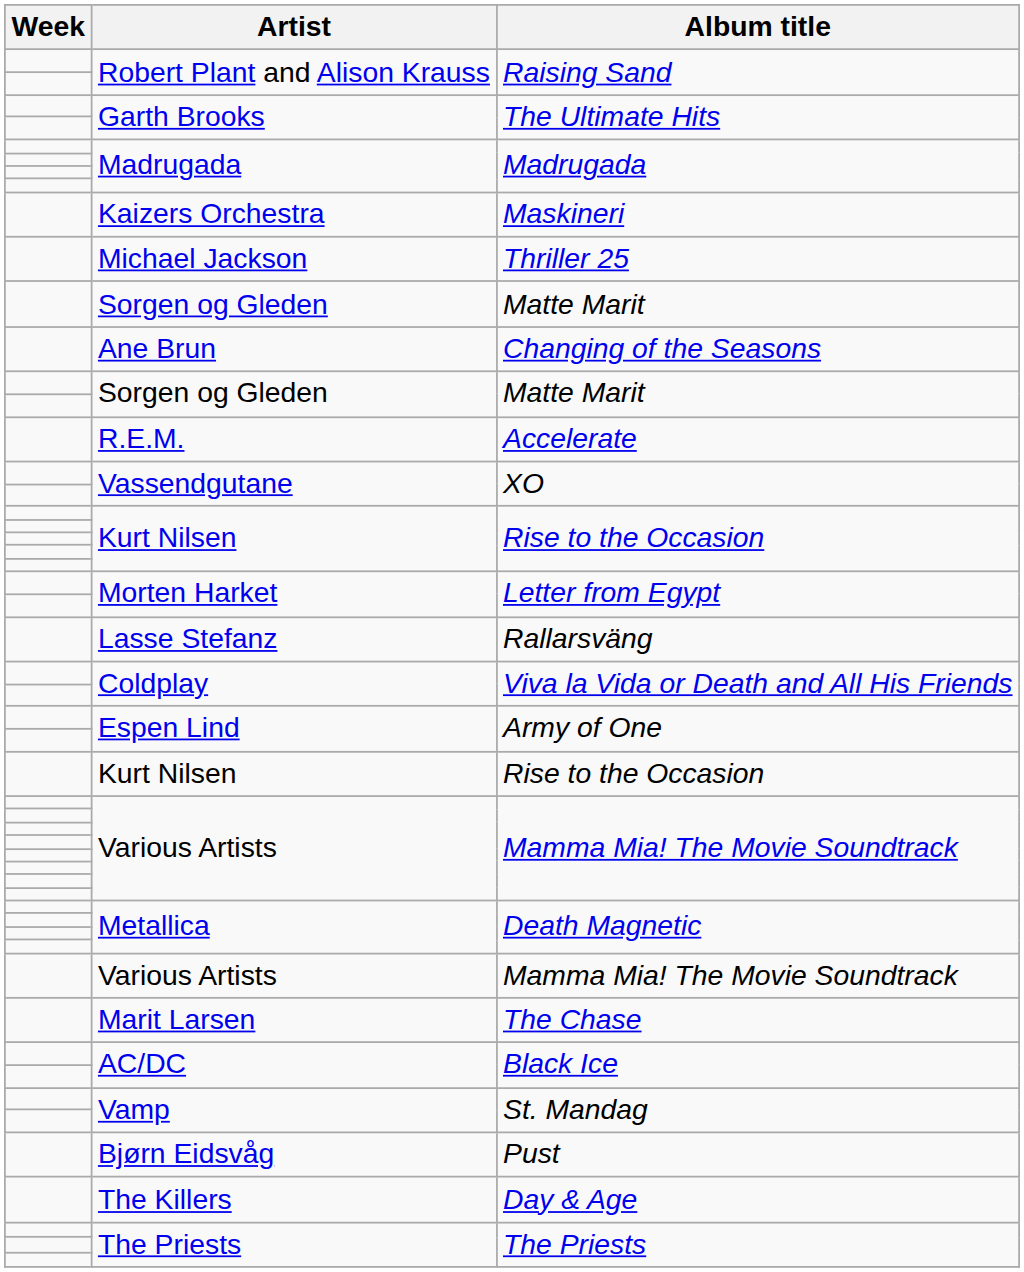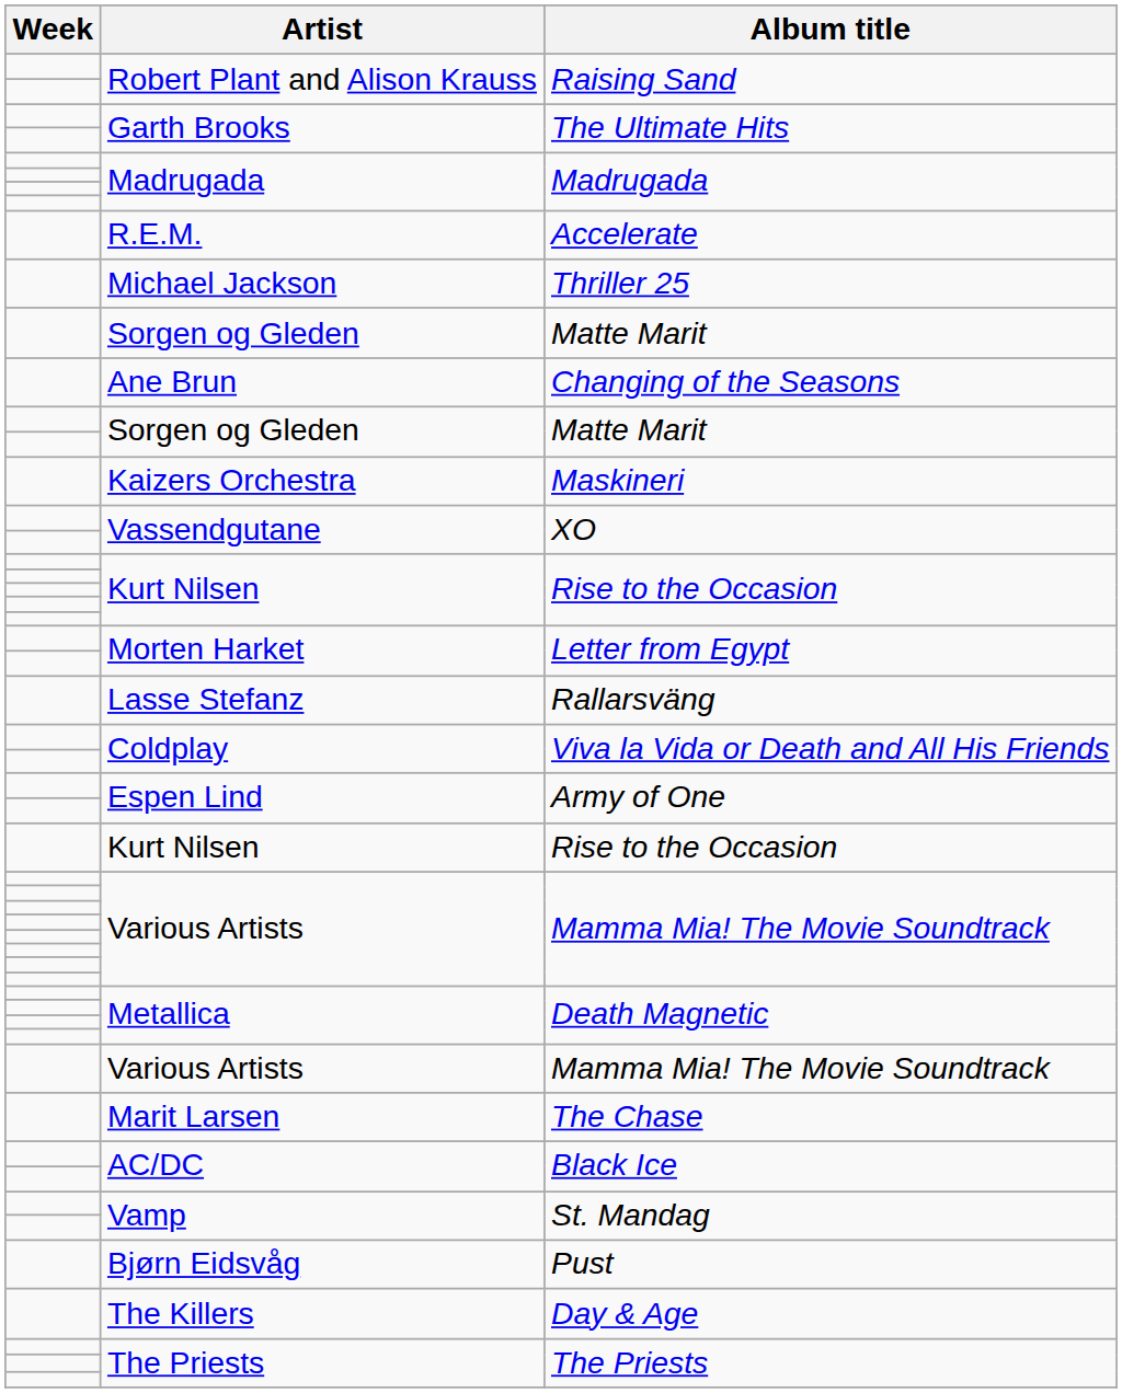 <table class="wikitable">
 <tr>
 <th>Week</th>
 <th>Artist</th>
 <th>Album title</th>
 </tr>
 <tr>
 <td></td>
 <td rowspan=2><a href='#'>Robert Plant</a> and <a href='#'>Alison Krauss</a></td>
 <td rowspan=2><em><a href='#'>Raising Sand</a></em></td>
 </tr>
 <tr>
 <td></td>
 </tr>
 <tr>
 <td></td>
 <td rowspan=2><a href='#'>Garth Brooks</a></td>
 <td rowspan=2><em><a href='#'>The Ultimate Hits</a></em></td>
 </tr>
 <tr>
 <td></td>
 </tr>
 <tr>
 <td></td>
 <td rowspan=4><a href='#'>Madrugada</a></td>
 <td rowspan=4><em><a href='#'>Madrugada</a></em></td>
 </tr>
 <tr>
 <td></td>
 </tr>
 <tr>
 <td></td>
 </tr>
 <tr>
 <td></td>
 </tr>
 <tr>
 <td></td>
-<td><a href='#'>Kaizers Orchestra</a></td>
-<td><em><a href='#'>Maskineri</a></em></td>
+<td><a href='#'>R.E.M.</a></td>
+<td><em><a href='#'>Accelerate</a></em></td>
 </tr>
 <tr>
 <td></td>
 <td><a href='#'>Michael Jackson</a></td>
 <td><em><a href='#'>Thriller 25</a></em></td>
 </tr>
 <tr>
 <td></td>
 <td><a href='#'>Sorgen og Gleden</a></td>
 <td><em>Matte Marit</em></td>
 </tr>
 <tr>
 <td></td>
 <td><a href='#'>Ane Brun</a></td>
 <td><em><a href='#'>Changing of the Seasons</a></em></td>
 </tr>
 <tr>
 <td></td>
 <td rowspan=2>Sorgen og Gleden</td>
 <td rowspan=2><em>Matte Marit</em></td>
 </tr>
 <tr>
 <td></td>
 </tr>
 <tr>
 <td></td>
-<td><a href='#'>R.E.M.</a></td>
-<td><em><a href='#'>Accelerate</a></em></td>
+<td><a href='#'>Kaizers Orchestra</a></td>
+<td><em><a href='#'>Maskineri</a></em></td>
 </tr>
 <tr>
 <td></td>
 <td rowspan=2><a href='#'>Vassendgutane</a></td>
 <td rowspan=2><em>XO</em></td>
 </tr>
 <tr>
 <td></td>
 </tr>
 <tr>
 <td></td>
 <td rowspan=5><a href='#'>Kurt Nilsen</a></td>
 <td rowspan=5><em><a href='#'>Rise to the Occasion</a></em></td>
 </tr>
 <tr>
 <td></td>
 </tr>
 <tr>
 <td></td>
 </tr>
 <tr>
 <td></td>
 </tr>
 <tr>
 <td></td>
 </tr>
 <tr>
 <td></td>
 <td rowspan=2><a href='#'>Morten Harket</a></td>
 <td rowspan=2><em><a href='#'>Letter from Egypt</a></em></td>
 </tr>
 <tr>
 <td></td>
 </tr>
 <tr>
 <td></td>
 <td><a href='#'>Lasse Stefanz</a></td>
 <td><em>Rallarsväng</em></td>
 </tr>
 <tr>
 <td></td>
 <td rowspan=2><a href='#'>Coldplay</a></td>
 <td rowspan=2><em><a href='#'>Viva la Vida or Death and All His Friends</a></em></td>
 </tr>
 <tr>
 <td></td>
 </tr>
 <tr>
 <td></td>
 <td rowspan=2><a href='#'>Espen Lind</a></td>
 <td rowspan=2><em>Army of One</em></td>
 </tr>
 <tr>
 <td></td>
 </tr>
 <tr>
 <td></td>
 <td>Kurt Nilsen</td>
 <td><em>Rise to the Occasion</em></td>
 </tr>
 <tr>
 <td></td>
 <td rowspan=8>Various Artists</td>
 <td rowspan=8><em><a href='#'>Mamma Mia! The Movie Soundtrack</a></em></td>
 </tr>
 <tr>
 <td></td>
 </tr>
 <tr>
 <td></td>
 </tr>
 <tr>
 <td></td>
 </tr>
 <tr>
 <td></td>
 </tr>
 <tr>
 <td></td>
 </tr>
 <tr>
 <td></td>
 </tr>
 <tr>
 <td></td>
 </tr>
 <tr>
 <td></td>
 <td rowspan=4><a href='#'>Metallica</a></td>
 <td rowspan=4><em><a href='#'>Death Magnetic</a></em></td>
 </tr>
 <tr>
 <td></td>
 </tr>
 <tr>
 <td></td>
 </tr>
 <tr>
 <td></td>
 </tr>
 <tr>
 <td></td>
 <td>Various Artists</td>
 <td><em>Mamma Mia! The Movie Soundtrack</em></td>
 </tr>
 <tr>
 <td></td>
 <td><a href='#'>Marit Larsen</a></td>
 <td><em><a href='#'>The Chase</a></em></td>
 </tr>
 <tr>
 <td></td>
 <td rowspan=2><a href='#'>AC/DC</a></td>
 <td rowspan=2><em><a href='#'>Black Ice</a></em></td>
 </tr>
 <tr>
 <td></td>
 </tr>
 <tr>
 <td></td>
 <td rowspan=2><a href='#'>Vamp</a></td>
 <td rowspan=2><em>St. Mandag</em></td>
 </tr>
 <tr>
 <td></td>
 </tr>
 <tr>
 <td></td>
 <td><a href='#'>Bjørn Eidsvåg</a></td>
 <td><em>Pust</em></td>
 </tr>
 <tr>
 <td></td>
 <td><a href='#'>The Killers</a></td>
 <td><em><a href='#'>Day & Age</a></em></td>
 </tr>
 <tr>
 <td></td>
 <td rowspan=3><a href='#'>The Priests</a></td>
 <td rowspan=3><em><a href='#'>The Priests</a></em></td>
 </tr>
 <tr>
 <td></td>
 </tr>
 <tr>
 <td></td>
 </tr>
 </table>
